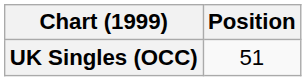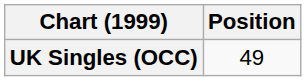 <table class="wikitable plainrowheaders" style="text-align:center">
 <tr>
 <th>Chart (1999)</th>
 <th>Position</th>
 </tr>
 <tr>
 <th scope="row">UK Singles (OCC)</th>
-<td>51</td>
+<td>49</td>
 </tr>
 </table>
